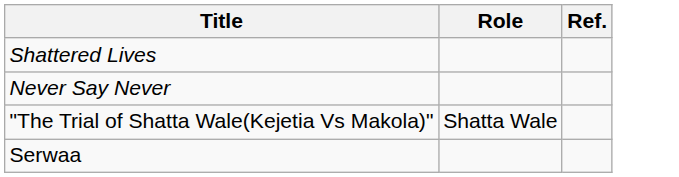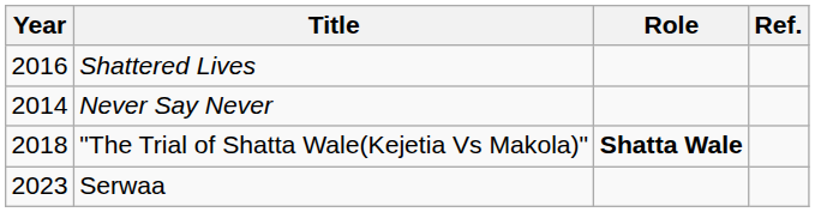 <table class="wikitable">
 <tr>
+<th>Year</th>
 <th>Title</th>
 <th>Role</th>
 <th>Ref.</th>
 </tr>
 <tr>
+<td>2016</td>
 <td><em>Shattered Lives</em></td>
 <td></td>
 <td></td>
 </tr>
 <tr>
+<td>2014</td>
 <td><em>Never Say Never</em></td>
 <td></td>
 <td></td>
 </tr>
 <tr>
+<td>2018</td>
 <td>"The Trial of Shatta Wale(Kejetia Vs Makola)"</td>
-<td>Shatta Wale</td>
+<td><strong>Shatta Wale</strong></td>
 <td></td>
 </tr>
 <tr>
+<td>2023</td>
 <td>Serwaa</td>
 <td></td>
 <td></td>
 </tr>
 </table>
